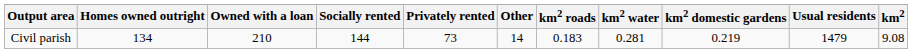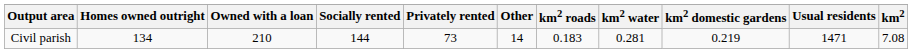 <table class="wikitable">
 <tr>
 </tr>
 <tr>
 <th>Output area</th>
 <th>Homes owned outright</th>
 <th>Owned with a loan</th>
 <th>Socially rented</th>
 <th>Privately rented</th>
 <th>Other</th>
 <th>km<sup>2</sup> roads</th>
 <th>km<sup>2</sup> water</th>
 <th>km<sup>2</sup> domestic gardens</th>
 <th>Usual residents</th>
 <th>km<sup>2</sup></th>
 </tr>
 <tr align=center>
 <td>Civil parish</td>
 <td>134</td>
 <td>210</td>
 <td>144</td>
 <td>73</td>
 <td>14</td>
 <td>0.183</td>
 <td>0.281</td>
 <td>0.219</td>
-<td>1479</td>
-<td>9.08</td>
+<td>1471</td>
+<td>7.08</td>
 </tr>
 </table>
